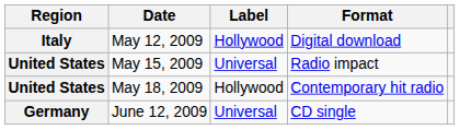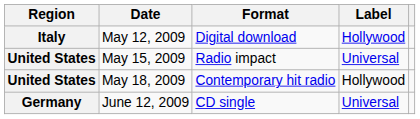 <table class="wikitable plainrowheaders">
 <tr>
 <th scope="col">Region</th>
 <th scope="col">Date</th>
+<th scope="col">Format</th>
 <th scope="col">Label</th>
-<th scope="col">Format</th>
 <th scope="col"></th>
 </tr>
 <tr>
 <th scope="row">Italy</th>
 <td>May 12, 2009</td>
+<td><a href='#'>Digital download</a></td>
 <td><a href='#'>Hollywood</a></td>
-<td><a href='#'>Digital download</a></td>
 <td></td>
 </tr>
 <tr>
 <th scope="row">United States</th>
 <td>May 15, 2009</td>
+<td><a href='#'>Radio</a> impact</td>
 <td><a href='#'>Universal</a></td>
-<td><a href='#'>Radio</a> impact</td>
 <td></td>
 </tr>
 <tr>
 <th scope="row">United States</th>
 <td>May 18, 2009</td>
+<td><a href='#'>Contemporary hit radio</a></td>
 <td>Hollywood</td>
-<td><a href='#'>Contemporary hit radio</a></td>
 <td></td>
 </tr>
 <tr>
 <th scope="row">Germany</th>
 <td>June 12, 2009</td>
+<td><a href='#'>CD single</a></td>
 <td><a href='#'>Universal</a></td>
-<td><a href='#'>CD single</a></td>
 <td></td>
 </tr>
 </table>
